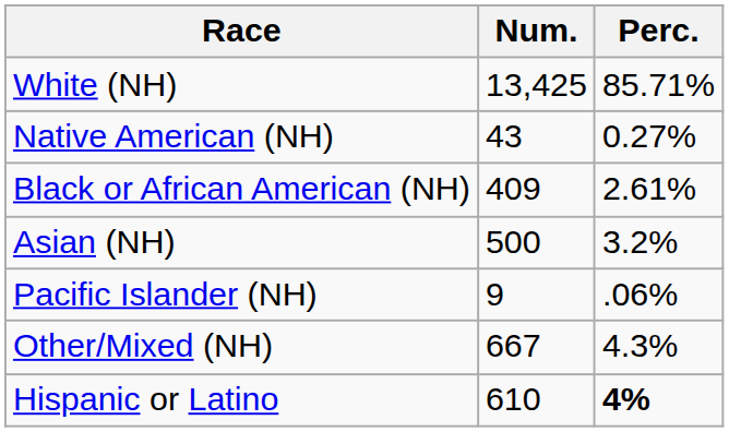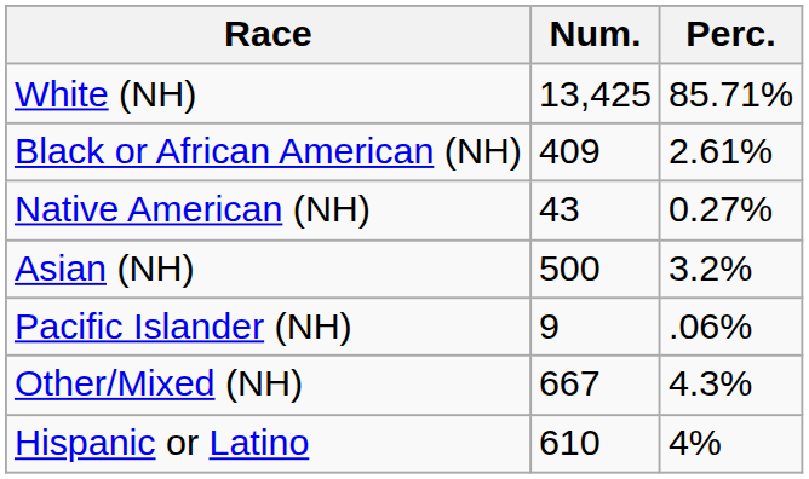 <table class="wikitable">
 <tr>
 <th>Race</th>
 <th>Num.</th>
 <th>Perc.</th>
 </tr>
 <tr>
 <td><a href='#'>White</a> (NH)</td>
 <td>13,425</td>
 <td>85.71%</td>
 </tr>
 <tr>
+<td><a href='#'>Black or African American</a> (NH)</td>
+<td>409</td>
+<td>2.61%</td>
+</tr>
+<tr>
 <td><a href='#'>Native American</a> (NH)</td>
 <td>43</td>
 <td>0.27%</td>
-</tr>
-<tr>
-<td><a href='#'>Black or African American</a> (NH)</td>
-<td>409</td>
-<td>2.61%</td>
 </tr>
 <tr>
 <td><a href='#'>Asian</a> (NH)</td>
 <td>500</td>
 <td>3.2%</td>
 </tr>
 <tr>
 <td><a href='#'>Pacific Islander</a> (NH)</td>
 <td>9</td>
 <td>.06%</td>
 </tr>
 <tr>
 <td><a href='#'>Other/Mixed</a> (NH)</td>
 <td>667</td>
 <td>4.3%</td>
 </tr>
 <tr>
 <td><a href='#'>Hispanic</a> or <a href='#'>Latino</a></td>
 <td>610</td>
-<td><strong>4%</strong></td>
+<td>4%</td>
 </tr>
 </table>
